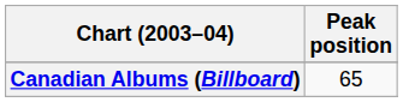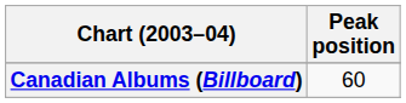 <table class="wikitable plainrowheaders sortable" style="text-align:center;">
 <tr>
 <th>Chart (2003–04)</th>
 <th>Peak<br>position</th>
 </tr>
 <tr>
 </tr>
 <tr>
 </tr>
 <tr>
 </tr>
 <tr>
 </tr>
 <tr>
 <th scope="row"><a href='#'>Canadian Albums</a> (<a href='#'><em>Billboard</em></a>)</th>
-<td style="text-align:center;">65</td>
+<td style="text-align:center;">60</td>
 </tr>
 <tr>
 </tr>
 <tr>
 </tr>
 <tr>
 </tr>
 <tr>
 </tr>
 <tr>
 </tr>
 <tr>
 </tr>
 <tr>
 </tr>
 <tr>
 </tr>
 </table>
